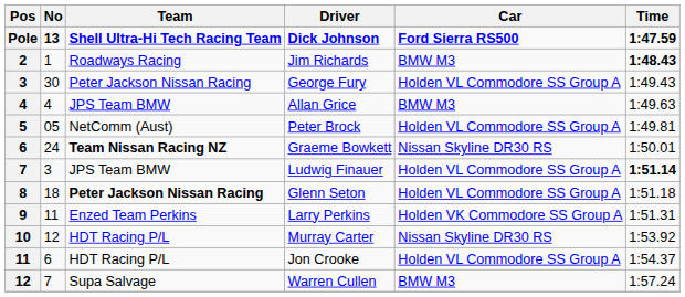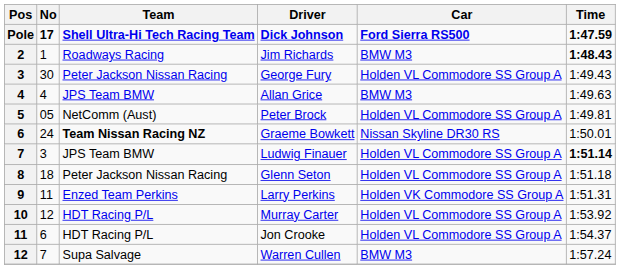 <table class="wikitable" style="font-size: 95%;">
 <tr>
 <th>Pos</th>
 <th>No</th>
 <th>Team</th>
 <th>Driver</th>
 <th>Car</th>
 <th>Time</th>
 </tr>
 <tr style="font-weight:bold">
 <th>Pole</th>
-<td>13</td>
+<td>17</td>
 <td><a href='#'>Shell Ultra-Hi Tech Racing Team</a></td>
 <td> <a href='#'>Dick Johnson</a></td>
 <td><a href='#'>Ford Sierra RS500</a></td>
 <td>1:47.59</td>
 </tr>
 <tr>
 <th>2</th>
 <td>1</td>
 <td><a href='#'>Roadways Racing</a></td>
 <td> <a href='#'>Jim Richards</a></td>
 <td><a href='#'>BMW M3</a></td>
 <td><strong>1:48.43</strong></td>
 </tr>
 <tr>
 <th>3</th>
 <td>30</td>
 <td><a href='#'>Peter Jackson Nissan Racing</a></td>
 <td> <a href='#'>George Fury</a></td>
 <td><a href='#'>Holden VL Commodore SS Group A</a></td>
 <td>1:49.43</td>
 </tr>
 <tr>
 <th>4</th>
 <td>4</td>
 <td><a href='#'>JPS Team BMW</a></td>
 <td> <a href='#'>Allan Grice</a></td>
 <td><a href='#'>BMW M3</a></td>
 <td>1:49.63</td>
 </tr>
 <tr>
 <th>5</th>
 <td>05</td>
 <td>NetComm (Aust)</td>
 <td> <a href='#'>Peter Brock</a></td>
 <td><a href='#'>Holden VL Commodore SS Group A</a></td>
 <td>1:49.81</td>
 </tr>
 <tr>
 <th>6</th>
 <td>24</td>
 <td><strong>Team Nissan Racing NZ</strong></td>
 <td> <a href='#'>Graeme Bowkett</a></td>
 <td><a href='#'>Nissan Skyline DR30 RS</a></td>
 <td>1:50.01</td>
 </tr>
 <tr>
 <th>7</th>
 <td>3</td>
 <td>JPS Team BMW</td>
 <td> <a href='#'>Ludwig Finauer</a></td>
 <td><a href='#'>Holden VL Commodore SS Group A</a></td>
 <td><strong>1:51.14</strong></td>
 </tr>
 <tr>
 <th>8</th>
 <td>18</td>
-<td><strong>Peter Jackson Nissan Racing</strong></td>
+<td>Peter Jackson Nissan Racing</td>
 <td> <a href='#'>Glenn Seton</a></td>
 <td><a href='#'>Holden VL Commodore SS Group A</a></td>
 <td>1:51.18</td>
 </tr>
 <tr>
 <th>9</th>
 <td>11</td>
 <td><a href='#'>Enzed Team Perkins</a></td>
 <td> <a href='#'>Larry Perkins</a></td>
 <td><a href='#'>Holden VK Commodore SS Group A</a></td>
 <td>1:51.31</td>
 </tr>
 <tr>
 <th>10</th>
 <td>12</td>
 <td><a href='#'>HDT Racing P/L</a></td>
 <td> <a href='#'>Murray Carter</a></td>
-<td><a href='#'>Nissan Skyline DR30 RS</a></td>
+<td><a href='#'>Holden VL Commodore SS Group A</a></td>
 <td>1:53.92</td>
 </tr>
 <tr>
 <th>11</th>
 <td>6</td>
 <td>HDT Racing P/L</td>
 <td> Jon Crooke</td>
 <td><a href='#'>Holden VL Commodore SS Group A</a></td>
 <td>1:54.37</td>
 </tr>
 <tr>
 <th>12</th>
 <td>7</td>
 <td>Supa Salvage</td>
 <td> <a href='#'>Warren Cullen</a></td>
 <td><a href='#'>BMW M3</a></td>
 <td>1:57.24</td>
 </tr>
 <tr>
 </tr>
 </table>
